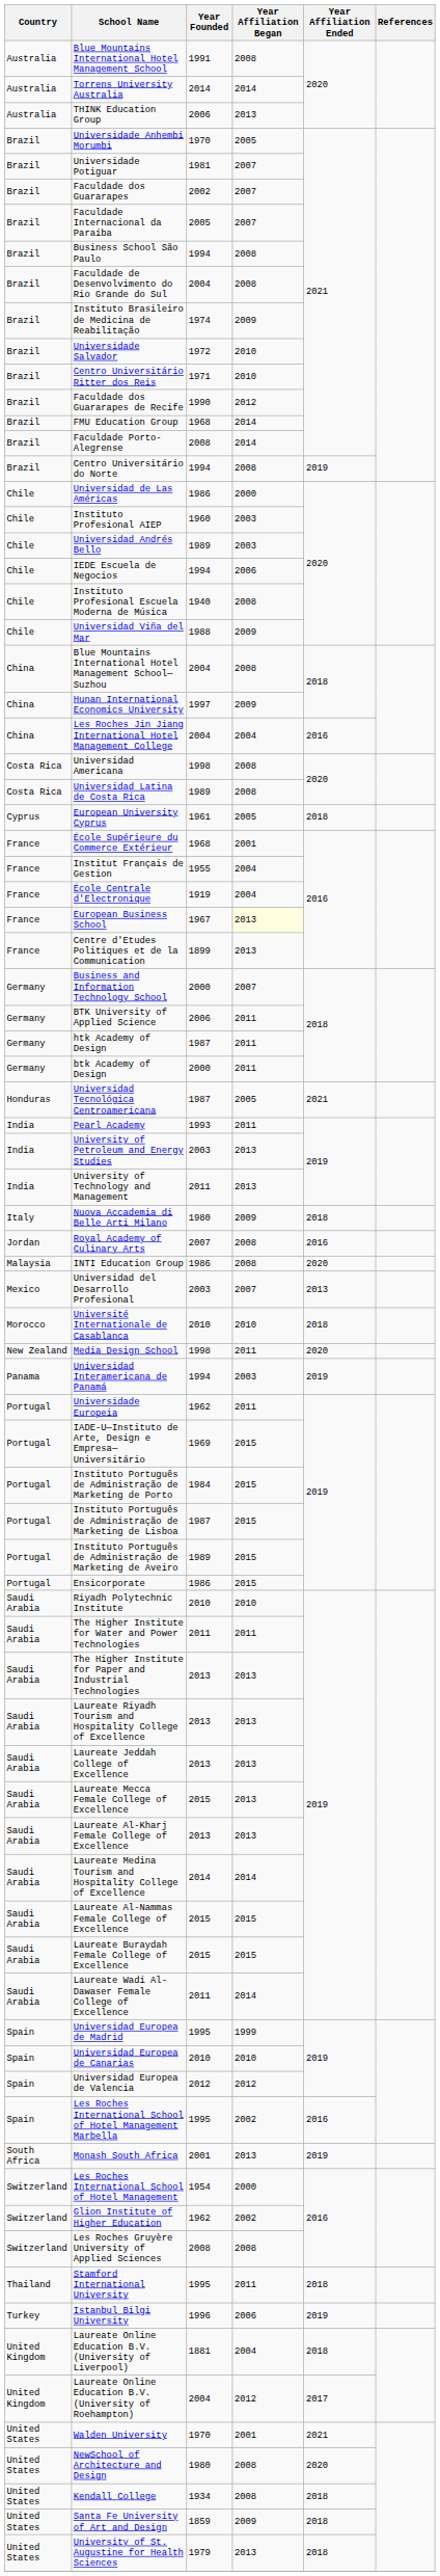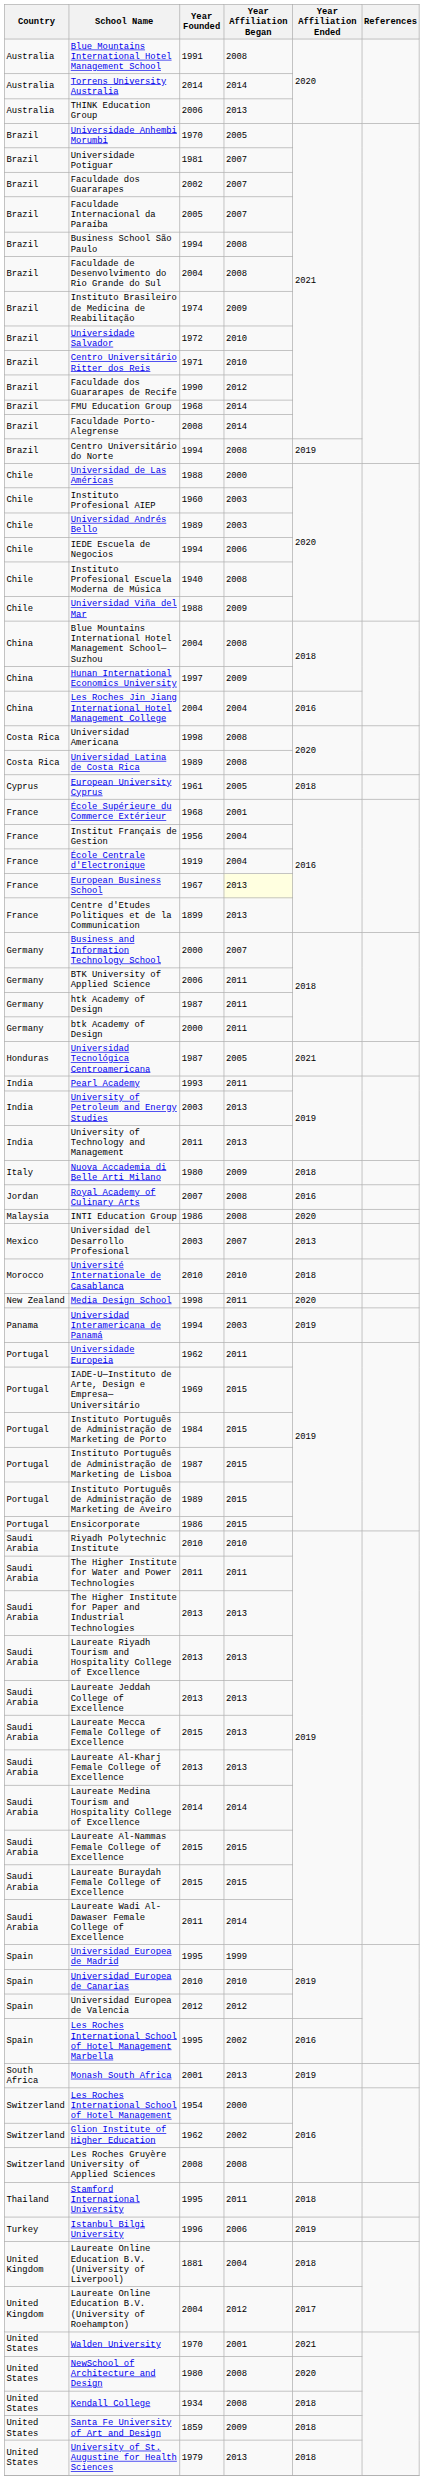 <table class="wikitable">
 <tr>
 <th>Country</th>
 <th>School Name</th>
 <th>Year Founded</th>
 <th>Year Affiliation Began</th>
 <th>Year Affiliation Ended</th>
 <th>References</th>
 </tr>
 <tr>
 <td>Australia</td>
 <td><a href='#'>Blue Mountains International Hotel Management School</a></td>
 <td>1991</td>
 <td>2008</td>
 <td rowspan="3">2020</td>
 <td rowspan="3"></td>
 </tr>
 <tr>
 <td>Australia</td>
 <td><a href='#'>Torrens University Australia</a></td>
 <td>2014</td>
 <td>2014</td>
 </tr>
 <tr>
 <td>Australia</td>
 <td>THINK Education Group</td>
 <td>2006</td>
 <td>2013</td>
 </tr>
 <tr>
 <td>Brazil</td>
 <td><a href='#'>Universidade Anhembi Morumbi</a></td>
 <td>1970</td>
 <td>2005</td>
 <td rowspan="12">2021</td>
 <td rowspan="13"></td>
 </tr>
 <tr>
 <td>Brazil</td>
 <td>Universidade Potiguar</td>
 <td>1981</td>
 <td>2007</td>
 </tr>
 <tr>
 <td>Brazil</td>
 <td>Faculdade dos Guararapes</td>
 <td>2002</td>
 <td>2007</td>
 </tr>
 <tr>
 <td>Brazil</td>
 <td>Faculdade Internacional da Paraíba</td>
 <td>2005</td>
 <td>2007</td>
 </tr>
 <tr>
 <td>Brazil</td>
 <td>Business School São Paulo</td>
 <td>1994</td>
 <td>2008</td>
 </tr>
 <tr>
 <td>Brazil</td>
 <td>Faculdade de Desenvolvimento do Rio Grande do Sul</td>
 <td>2004</td>
 <td>2008</td>
 </tr>
 <tr>
 <td>Brazil</td>
 <td>Instituto Brasileiro de Medicina de Reabilitação</td>
 <td>1974</td>
 <td>2009</td>
 </tr>
 <tr>
 <td>Brazil</td>
 <td><a href='#'>Universidade Salvador</a></td>
 <td>1972</td>
 <td>2010</td>
 </tr>
 <tr>
 <td>Brazil</td>
 <td><a href='#'>Centro Universitário Ritter dos Reis</a></td>
 <td>1971</td>
 <td>2010</td>
 </tr>
 <tr>
 <td>Brazil</td>
 <td>Faculdade dos Guararapes de Recife</td>
 <td>1990</td>
 <td>2012</td>
 </tr>
 <tr>
 <td>Brazil</td>
 <td>FMU Education Group</td>
 <td>1968</td>
 <td>2014</td>
 </tr>
 <tr>
 <td>Brazil</td>
 <td>Faculdade Porto-Alegrense</td>
 <td>2008</td>
 <td>2014</td>
 </tr>
 <tr>
 <td>Brazil</td>
 <td>Centro Universitário do Norte</td>
 <td>1994</td>
 <td>2008</td>
 <td>2019</td>
 </tr>
 <tr>
 <td>Chile</td>
 <td><a href='#'>Universidad de Las Américas</a></td>
-<td>1986</td>
+<td>1988</td>
 <td>2000</td>
 <td rowspan="6">2020</td>
 <td rowspan="6"></td>
 </tr>
 <tr>
 <td>Chile</td>
 <td>Instituto Profesional AIEP</td>
 <td>1960</td>
 <td>2003</td>
 </tr>
 <tr>
 <td>Chile</td>
 <td><a href='#'>Universidad Andrés Bello</a></td>
 <td>1989</td>
 <td>2003</td>
 </tr>
 <tr>
 <td>Chile</td>
 <td>IEDE Escuela de Negocios</td>
 <td>1994</td>
 <td>2006</td>
 </tr>
 <tr>
 <td>Chile</td>
 <td>Instituto Profesional Escuela Moderna de Música</td>
 <td>1940</td>
 <td>2008</td>
 </tr>
 <tr>
 <td>Chile</td>
 <td><a href='#'>Universidad Viña del Mar</a></td>
 <td>1988</td>
 <td>2009</td>
 </tr>
 <tr>
 <td>China</td>
 <td>Blue Mountains International Hotel Management School—Suzhou</td>
 <td>2004</td>
 <td>2008</td>
 <td rowspan="2">2018</td>
 <td rowspan="3"></td>
 </tr>
 <tr>
 <td>China</td>
 <td><a href='#'>Hunan International Economics University</a></td>
 <td>1997</td>
 <td>2009</td>
 </tr>
 <tr>
 <td>China</td>
 <td><a href='#'>Les Roches Jin Jiang International Hotel Management College</a></td>
 <td>2004</td>
 <td>2004</td>
 <td>2016</td>
 </tr>
 <tr>
 <td>Costa Rica</td>
 <td>Universidad Americana</td>
 <td>1998</td>
 <td>2008</td>
 <td rowspan="2">2020</td>
 <td rowspan="2"></td>
 </tr>
 <tr>
 <td>Costa Rica</td>
 <td><a href='#'>Universidad Latina de Costa Rica</a></td>
 <td>1989</td>
 <td>2008</td>
 </tr>
 <tr>
 <td>Cyprus</td>
 <td><a href='#'>European University Cyprus</a></td>
 <td>1961</td>
 <td>2005</td>
 <td>2018</td>
 <td></td>
 </tr>
 <tr>
 <td>France</td>
 <td><a href='#'>École Supérieure du Commerce Extérieur</a></td>
 <td>1968</td>
 <td>2001</td>
 <td rowspan ="5">2016</td>
 <td rowspan="5"></td>
 </tr>
 <tr>
 <td>France</td>
 <td>Institut Français de Gestion</td>
-<td>1955</td>
+<td>1956</td>
 <td>2004</td>
 </tr>
 <tr>
 <td>France</td>
 <td><a href='#'>École Centrale d'Electronique</a></td>
 <td>1919</td>
 <td>2004</td>
 </tr>
 <tr>
 <td>France</td>
 <td><a href='#'>European Business School</a></td>
 <td>1967</td>
 <td style="background: lightyellow;">2013</td>
 </tr>
 <tr>
 <td>France</td>
 <td>Centre d'Etudes Politiques et de la Communication</td>
 <td>1899</td>
 <td>2013</td>
 </tr>
 <tr>
 <td>Germany</td>
 <td><a href='#'>Business and Information Technology School</a></td>
 <td>2000</td>
 <td>2007</td>
 <td rowspan="4">2018</td>
 <td rowspan="4"></td>
 </tr>
 <tr>
 <td>Germany</td>
 <td>BTK University of Applied Science</td>
 <td>2006</td>
 <td>2011</td>
 </tr>
 <tr>
 <td>Germany</td>
 <td>htk Academy of Design</td>
 <td>1987</td>
 <td>2011</td>
 </tr>
 <tr>
 <td>Germany</td>
 <td>btk Academy of Design</td>
 <td>2000</td>
 <td>2011</td>
 </tr>
 <tr>
 <td>Honduras</td>
 <td><a href='#'>Universidad Tecnológica Centroamericana</a></td>
 <td>1987</td>
 <td>2005</td>
 <td>2021</td>
 <td></td>
 </tr>
 <tr>
 <td>India</td>
 <td><a href='#'>Pearl Academy</a></td>
 <td>1993</td>
 <td>2011</td>
 <td rowspan="3">2019</td>
 <td rowspan="3"></td>
 </tr>
 <tr>
 <td>India</td>
 <td><a href='#'>University of Petroleum and Energy Studies</a></td>
 <td>2003</td>
 <td>2013</td>
 </tr>
 <tr>
 <td>India</td>
 <td>University of Technology and Management</td>
 <td>2011</td>
 <td>2013</td>
 </tr>
 <tr>
 <td>Italy</td>
 <td><a href='#'>Nuova Accademia di Belle Arti Milano</a></td>
 <td>1980</td>
 <td>2009</td>
 <td>2018</td>
 <td></td>
 </tr>
 <tr>
 <td>Jordan</td>
 <td><a href='#'>Royal Academy of Culinary Arts</a></td>
 <td>2007</td>
 <td>2008</td>
 <td>2016</td>
 <td></td>
 </tr>
 <tr>
 <td>Malaysia</td>
 <td>INTI Education Group</td>
 <td>1986</td>
 <td>2008</td>
 <td>2020</td>
 <td></td>
 </tr>
 <tr>
 <td>Mexico</td>
 <td>Universidad del Desarrollo Profesional</td>
 <td>2003</td>
 <td>2007</td>
 <td>2013</td>
 <td></td>
 </tr>
 <tr>
 <td>Morocco</td>
 <td><a href='#'>Université Internationale de Casablanca</a></td>
 <td>2010</td>
 <td>2010</td>
 <td>2018</td>
 <td></td>
 </tr>
 <tr>
 <td>New Zealand</td>
 <td><a href='#'>Media Design School</a></td>
 <td>1998</td>
 <td>2011</td>
 <td>2020</td>
 <td></td>
 </tr>
 <tr>
 <td>Panama</td>
 <td><a href='#'>Universidad Interamericana de Panamá</a></td>
 <td>1994</td>
 <td>2003</td>
 <td>2019</td>
 <td></td>
 </tr>
 <tr>
 <td>Portugal</td>
 <td><a href='#'>Universidade Europeia</a></td>
 <td>1962</td>
 <td>2011</td>
 <td rowspan="6">2019</td>
 <td rowspan="6"></td>
 </tr>
 <tr>
 <td>Portugal</td>
 <td>IADE-U—Instituto de Arte, Design e Empresa—Universitário</td>
 <td>1969</td>
 <td>2015</td>
 </tr>
 <tr>
 <td>Portugal</td>
 <td>Instituto Português de Administração de Marketing de Porto</td>
 <td>1984</td>
 <td>2015</td>
 </tr>
 <tr>
 <td>Portugal</td>
 <td>Instituto Português de Administração de Marketing de Lisboa</td>
 <td>1987</td>
 <td>2015</td>
 </tr>
 <tr>
 <td>Portugal</td>
 <td>Instituto Português de Administração de Marketing de Aveiro</td>
 <td>1989</td>
 <td>2015</td>
 </tr>
 <tr>
 <td>Portugal</td>
 <td>Ensicorporate</td>
 <td>1986</td>
 <td>2015</td>
 </tr>
 <tr>
 <td>Saudi Arabia</td>
 <td>Riyadh Polytechnic Institute</td>
 <td>2010</td>
 <td>2010</td>
 <td rowspan="11">2019</td>
 <td rowspan="11"></td>
 </tr>
 <tr>
 <td>Saudi Arabia</td>
 <td>The Higher Institute for Water and Power Technologies</td>
 <td>2011</td>
 <td>2011</td>
 </tr>
 <tr>
 <td>Saudi Arabia</td>
 <td>The Higher Institute for Paper and Industrial Technologies</td>
 <td>2013</td>
 <td>2013</td>
 </tr>
 <tr>
 <td>Saudi Arabia</td>
 <td>Laureate Riyadh Tourism and Hospitality College of Excellence</td>
 <td>2013</td>
 <td>2013</td>
 </tr>
 <tr>
 <td>Saudi Arabia</td>
 <td>Laureate Jeddah College of Excellence</td>
 <td>2013</td>
 <td>2013</td>
 </tr>
 <tr>
 <td>Saudi Arabia</td>
 <td>Laureate Mecca Female College of Excellence</td>
 <td>2015</td>
 <td>2013</td>
 </tr>
 <tr>
 <td>Saudi Arabia</td>
 <td>Laureate Al-Kharj Female College of Excellence</td>
 <td>2013</td>
 <td>2013</td>
 </tr>
 <tr>
 <td>Saudi Arabia</td>
 <td>Laureate Medina Tourism and Hospitality College of Excellence</td>
 <td>2014</td>
 <td>2014</td>
 </tr>
 <tr>
 <td>Saudi Arabia</td>
 <td>Laureate Al-Nammas Female College of Excellence</td>
 <td>2015</td>
 <td>2015</td>
 </tr>
 <tr>
 <td>Saudi Arabia</td>
 <td>Laureate Buraydah Female College of Excellence</td>
 <td>2015</td>
 <td>2015</td>
 </tr>
 <tr>
 <td>Saudi Arabia</td>
 <td>Laureate Wadi Al-Dawaser Female College of Excellence</td>
 <td>2011</td>
 <td>2014</td>
 </tr>
 <tr>
 <td>Spain</td>
 <td><a href='#'>Universidad Europea de Madrid</a></td>
 <td>1995</td>
 <td>1999</td>
 <td rowspan="3">2019</td>
 <td rowspan="4"></td>
 </tr>
 <tr>
 <td>Spain</td>
 <td><a href='#'>Universidad Europea de Canarias</a></td>
 <td>2010</td>
 <td>2010</td>
 </tr>
 <tr>
 <td>Spain</td>
 <td>Universidad Europea de Valencia</td>
 <td>2012</td>
 <td>2012</td>
 </tr>
 <tr>
 <td>Spain</td>
 <td><a href='#'>Les Roches International School of Hotel Management Marbella</a></td>
 <td>1995</td>
 <td>2002</td>
 <td>2016</td>
 </tr>
 <tr>
 <td>South Africa</td>
 <td><a href='#'>Monash South Africa</a></td>
 <td>2001</td>
 <td>2013</td>
 <td>2019</td>
 <td></td>
 </tr>
 <tr>
 <td>Switzerland</td>
 <td><a href='#'>Les Roches International School of Hotel Management</a></td>
 <td>1954</td>
 <td>2000</td>
 <td rowspan="3">2016</td>
 <td rowspan="3"></td>
 </tr>
 <tr>
 <td>Switzerland</td>
 <td><a href='#'>Glion Institute of Higher Education</a></td>
 <td>1962</td>
 <td>2002</td>
 </tr>
 <tr>
 <td>Switzerland</td>
 <td>Les Roches Gruyère University of Applied Sciences</td>
 <td>2008</td>
 <td>2008</td>
 </tr>
 <tr>
 <td>Thailand</td>
 <td><a href='#'>Stamford International University</a></td>
 <td>1995</td>
 <td>2011</td>
 <td>2018</td>
 <td></td>
 </tr>
 <tr>
 <td>Turkey</td>
 <td><a href='#'>Istanbul Bilgi University</a></td>
 <td>1996</td>
 <td>2006</td>
 <td>2019</td>
 <td></td>
 </tr>
 <tr>
 <td>United Kingdom</td>
 <td>Laureate Online Education B.V. (University of Liverpool)</td>
 <td>1881</td>
 <td>2004</td>
 <td>2018</td>
 <td rowspan="2"></td>
 </tr>
 <tr>
 <td>United Kingdom</td>
 <td>Laureate Online Education B.V. (University of Roehampton)</td>
 <td>2004</td>
 <td>2012</td>
 <td>2017</td>
 </tr>
 <tr>
 <td>United States</td>
 <td><a href='#'>Walden University</a></td>
 <td>1970</td>
 <td>2001</td>
 <td>2021</td>
 <td rowspan="5"></td>
 </tr>
 <tr>
 <td>United States</td>
 <td><a href='#'>NewSchool of Architecture and Design</a></td>
 <td>1980</td>
 <td>2008</td>
 <td>2020</td>
 </tr>
 <tr>
 <td>United States</td>
 <td><a href='#'>Kendall College</a></td>
 <td>1934</td>
 <td>2008</td>
 <td>2018</td>
 </tr>
 <tr>
 <td>United States</td>
 <td><a href='#'>Santa Fe University of Art and Design</a></td>
 <td>1859</td>
 <td>2009</td>
 <td>2018</td>
 </tr>
 <tr>
 <td>United States</td>
 <td><a href='#'>University of St. Augustine for Health Sciences</a></td>
 <td>1979</td>
 <td>2013</td>
 <td>2018</td>
 </tr>
 <tr>
 </tr>
 </table>
